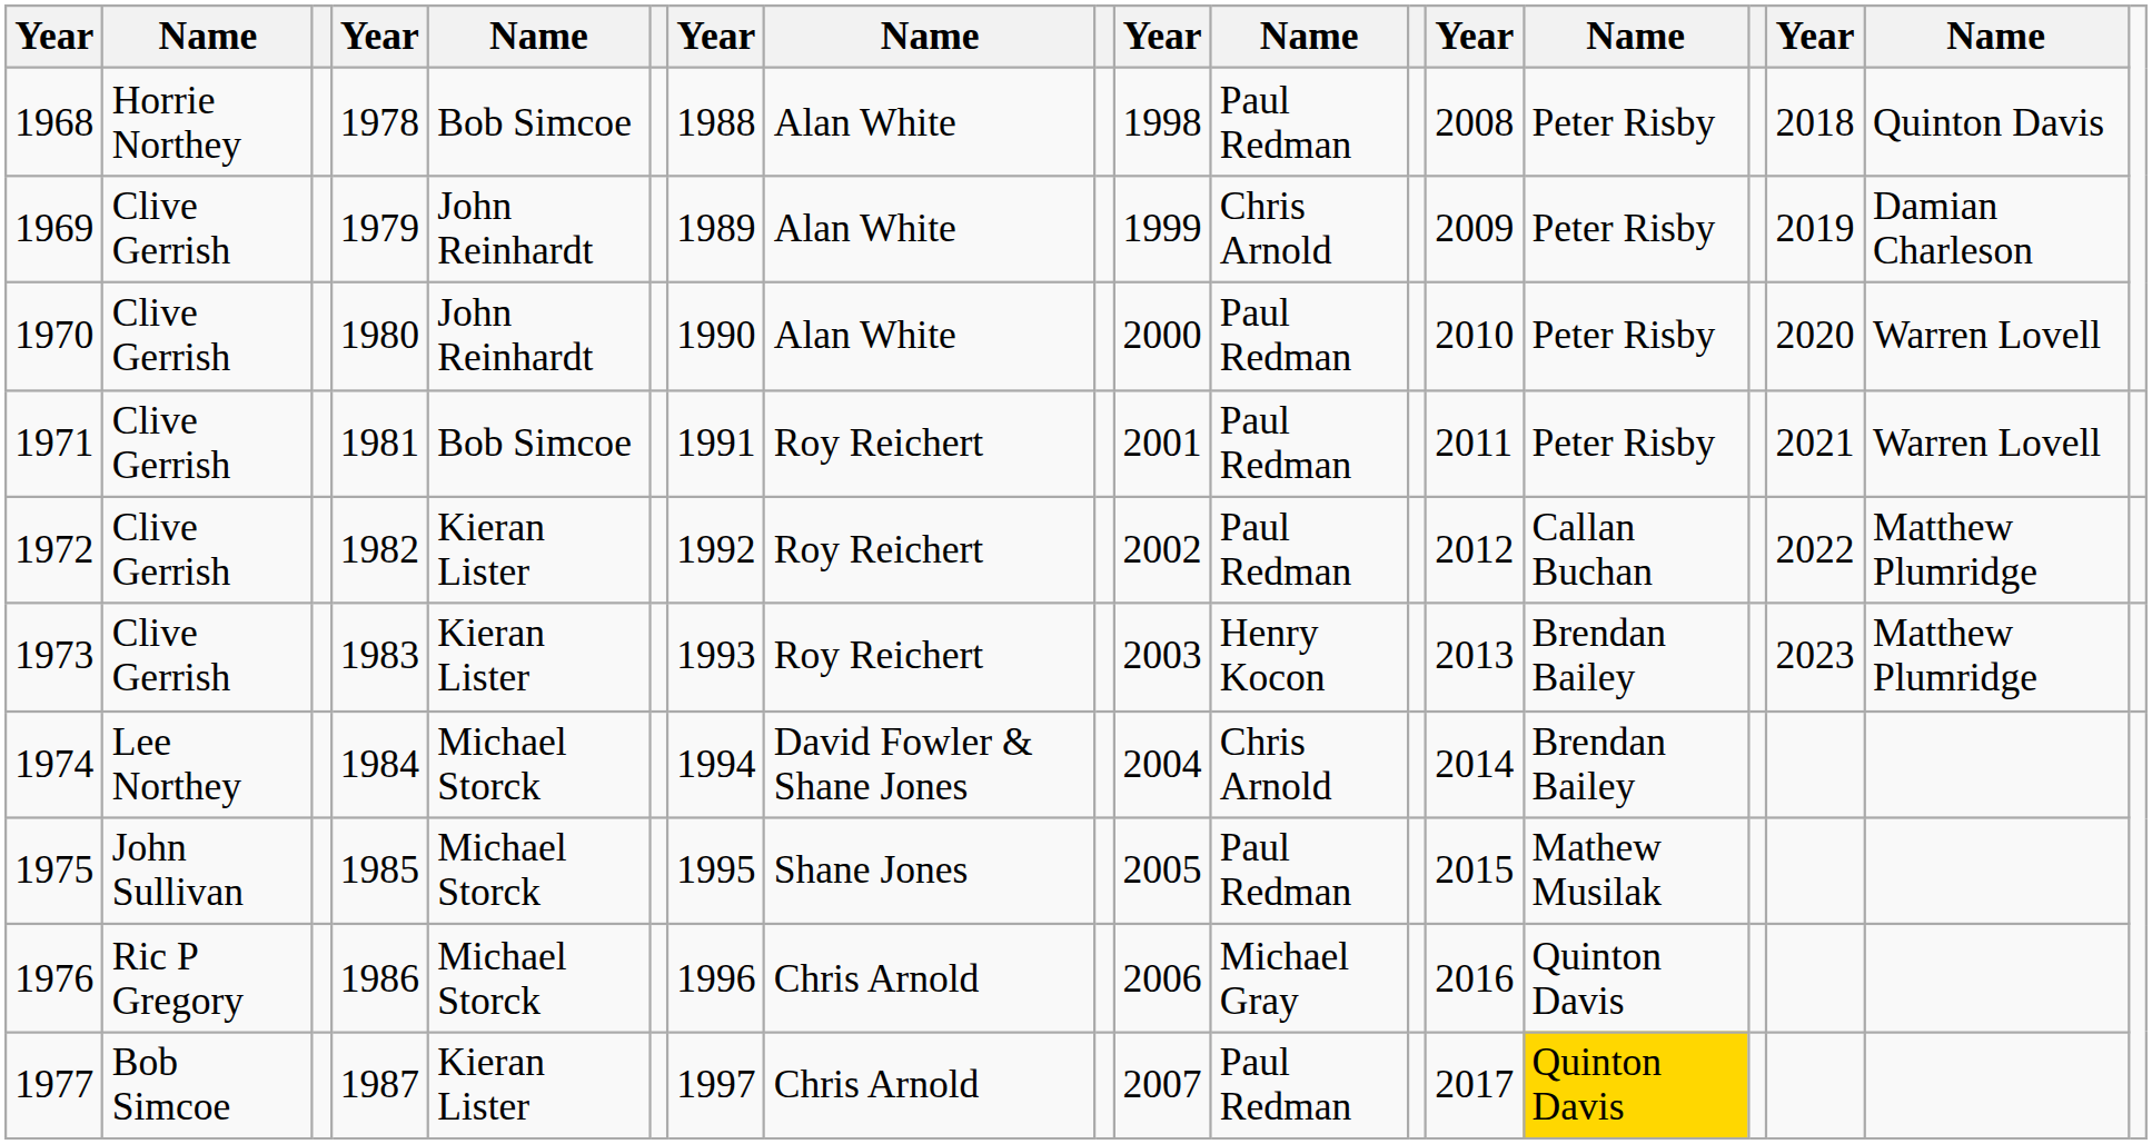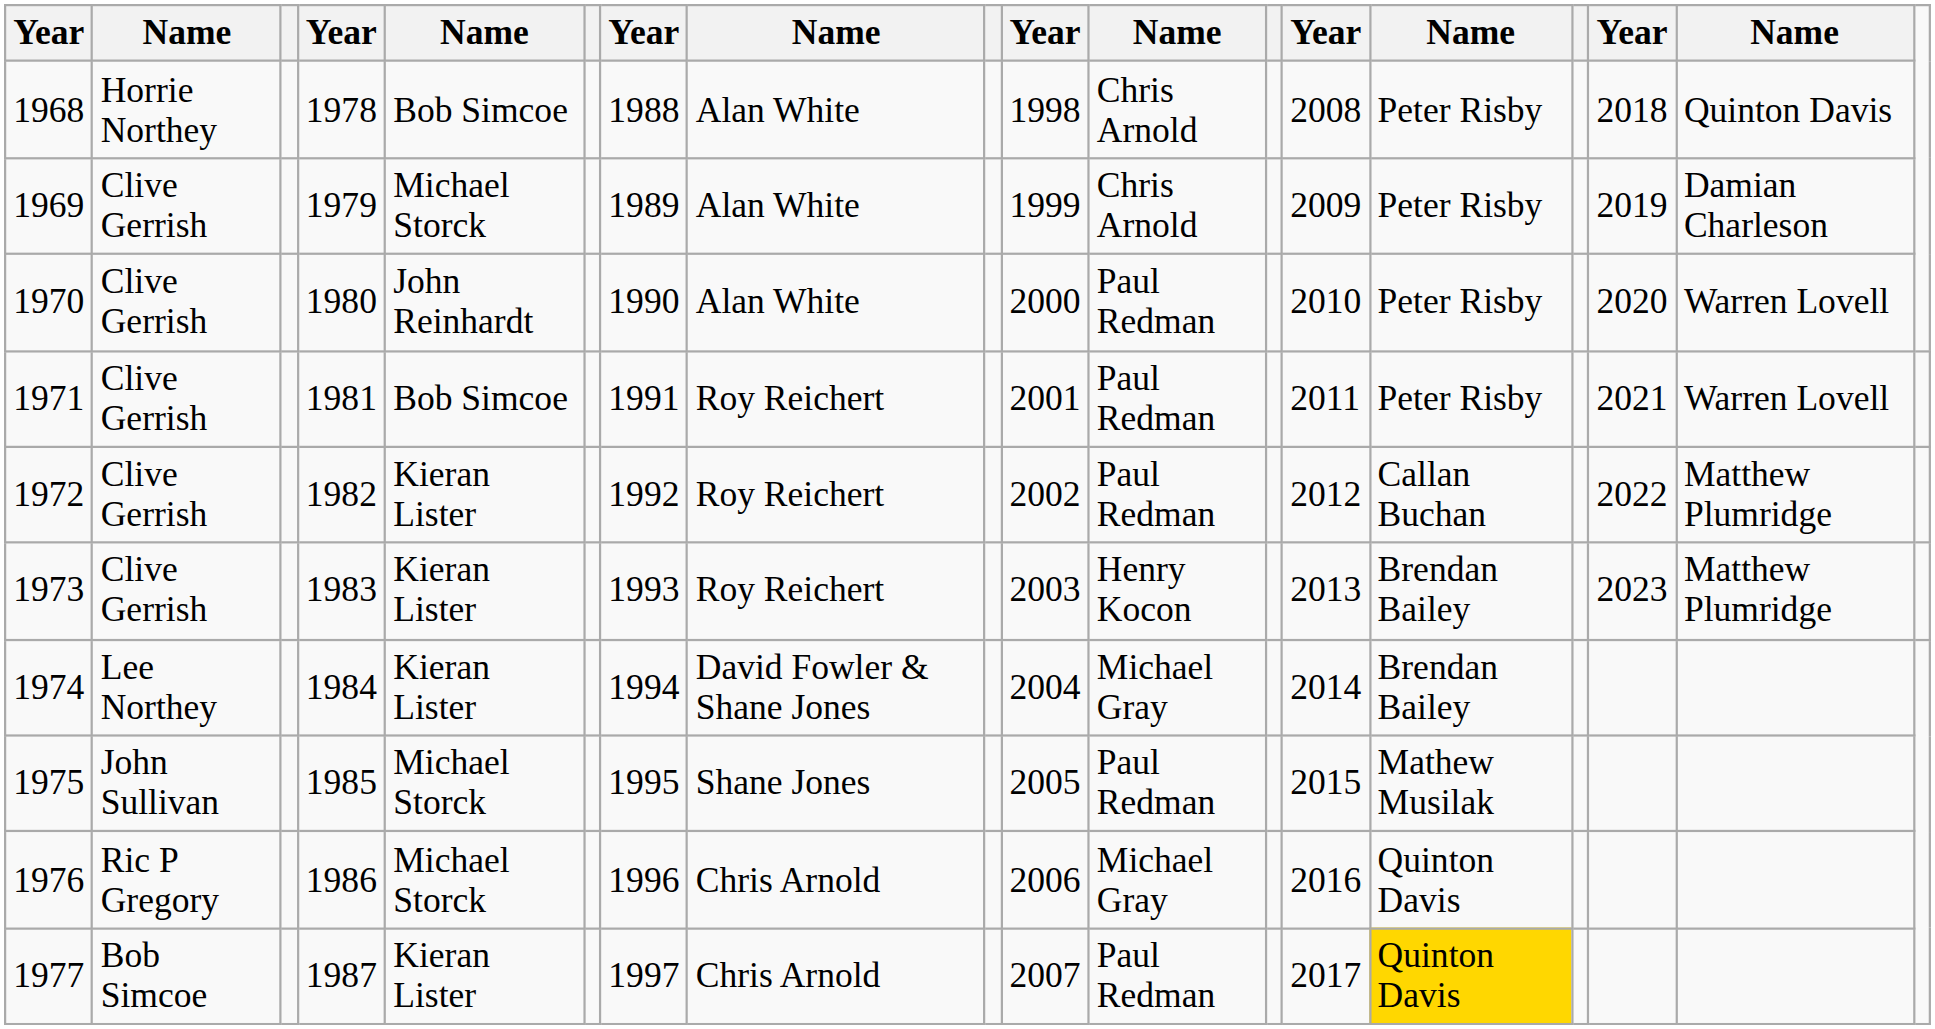 <table class="wikitable">
 <tr>
 <th>Year</th>
 <th>Name</th>
 <th></th>
 <th>Year</th>
 <th>Name</th>
 <th></th>
 <th>Year</th>
 <th>Name</th>
 <th></th>
 <th>Year</th>
 <th>Name</th>
 <th></th>
 <th>Year</th>
 <th>Name</th>
 <th></th>
 <th>Year</th>
 <th>Name</th>
 </tr>
 <tr>
 <td>1968</td>
 <td>Horrie  Northey</td>
 <td></td>
 <td>1978</td>
 <td>Bob  Simcoe</td>
 <td></td>
 <td>1988</td>
 <td>Alan  White</td>
 <td></td>
 <td>1998</td>
-<td>Paul  Redman</td>
+<td>Chris  Arnold</td>
 <td></td>
 <td>2008</td>
 <td>Peter  Risby</td>
 <td></td>
 <td>2018</td>
 <td>Quinton  Davis</td>
 </tr>
 <tr>
 <td>1969</td>
 <td>Clive  Gerrish</td>
 <td></td>
 <td>1979</td>
-<td>John  Reinhardt</td>
+<td>Michael  Storck</td>
 <td></td>
 <td>1989</td>
 <td>Alan  White</td>
 <td></td>
 <td>1999</td>
 <td>Chris  Arnold</td>
 <td></td>
 <td>2009</td>
 <td>Peter  Risby</td>
 <td></td>
 <td>2019</td>
 <td>Damian  Charleson</td>
 </tr>
 <tr>
 <td>1970</td>
 <td>Clive  Gerrish</td>
 <td></td>
 <td>1980</td>
 <td>John  Reinhardt</td>
 <td></td>
 <td>1990</td>
 <td>Alan  White</td>
 <td></td>
 <td>2000</td>
 <td>Paul  Redman</td>
 <td></td>
 <td>2010</td>
 <td>Peter  Risby</td>
 <td></td>
 <td>2020</td>
 <td>Warren  Lovell</td>
 </tr>
 <tr>
 <td>1971</td>
 <td>Clive  Gerrish</td>
 <td></td>
 <td>1981</td>
 <td>Bob  Simcoe</td>
 <td></td>
 <td>1991</td>
 <td>Roy  Reichert</td>
 <td></td>
 <td>2001</td>
 <td>Paul  Redman</td>
 <td></td>
 <td>2011</td>
 <td>Peter  Risby</td>
 <td></td>
 <td>2021</td>
 <td>Warren Lovell</td>
 <td></td>
 </tr>
 <tr>
 <td>1972</td>
 <td>Clive  Gerrish</td>
 <td></td>
 <td>1982</td>
 <td>Kieran  Lister</td>
 <td></td>
 <td>1992</td>
 <td>Roy  Reichert</td>
 <td></td>
 <td>2002</td>
 <td>Paul  Redman</td>
 <td></td>
 <td>2012</td>
 <td>Callan  Buchan</td>
 <td></td>
 <td>2022</td>
 <td>Matthew Plumridge</td>
 <td></td>
 </tr>
 <tr>
 <td>1973</td>
 <td>Clive  Gerrish</td>
 <td></td>
 <td>1983</td>
 <td>Kieran  Lister</td>
 <td></td>
 <td>1993</td>
 <td>Roy  Reichert</td>
 <td></td>
 <td>2003</td>
 <td>Henry  Kocon</td>
 <td></td>
 <td>2013</td>
 <td>Brendan  Bailey</td>
 <td></td>
 <td>2023</td>
 <td>Matthew Plumridge</td>
 <td></td>
 </tr>
 <tr>
 <td>1974</td>
 <td>Lee  Northey</td>
 <td></td>
 <td>1984</td>
-<td>Michael  Storck</td>
+<td>Kieran  Lister</td>
 <td></td>
 <td>1994</td>
 <td>David  Fowler & Shane Jones</td>
 <td></td>
 <td>2004</td>
-<td>Chris  Arnold</td>
+<td>Michael  Gray</td>
 <td></td>
 <td>2014</td>
 <td>Brendan  Bailey</td>
 <td></td>
 <td></td>
 <td></td>
 </tr>
 <tr>
 <td>1975</td>
 <td>John  Sullivan</td>
 <td></td>
 <td>1985</td>
 <td>Michael  Storck</td>
 <td></td>
 <td>1995</td>
 <td>Shane  Jones</td>
 <td></td>
 <td>2005</td>
 <td>Paul  Redman</td>
 <td></td>
 <td>2015</td>
 <td>Mathew  Musilak</td>
 <td></td>
 <td></td>
 <td></td>
 </tr>
 <tr>
 <td>1976</td>
 <td>Ric  P Gregory</td>
 <td></td>
 <td>1986</td>
 <td>Michael  Storck</td>
 <td></td>
 <td>1996</td>
 <td>Chris  Arnold</td>
 <td></td>
 <td>2006</td>
 <td>Michael  Gray</td>
 <td></td>
 <td>2016</td>
 <td>Quinton  Davis</td>
 <td></td>
 <td></td>
 <td></td>
 </tr>
 <tr>
 <td>1977</td>
 <td>Bob  Simcoe</td>
 <td></td>
 <td>1987</td>
 <td>Kieran  Lister</td>
 <td></td>
 <td>1997</td>
 <td>Chris  Arnold</td>
 <td></td>
 <td>2007</td>
 <td>Paul  Redman</td>
 <td></td>
 <td>2017</td>
 <td style="background: gold;">Quinton  Davis</td>
 <td></td>
 <td></td>
 <td></td>
 </tr>
 </table>
